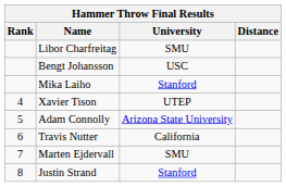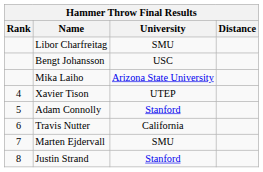 <table class="wikitable sortable" style="text-align:center">
 <tr>
 <th colspan="4">Hammer Throw Final Results</th>
 </tr>
 <tr>
 <th>Rank</th>
 <th>Name</th>
 <th>University</th>
 <th>Distance</th>
 </tr>
 <tr>
 <td></td>
 <td align=left>Libor Charfreitag</td>
 <td>SMU</td>
 <td></td>
 </tr>
 <tr>
 <td></td>
 <td align=left>Bengt Johansson</td>
 <td>USC</td>
 <td></td>
 </tr>
 <tr>
 <td></td>
 <td align=left>Mika Laiho</td>
-<td><a href='#'>Stanford</a></td>
+<td><a href='#'>Arizona State University</a></td>
 <td></td>
 </tr>
 <tr>
 <td>4</td>
 <td align=left>Xavier Tison</td>
 <td>UTEP</td>
 <td></td>
 </tr>
 <tr>
 <td>5</td>
 <td align=left>Adam Connolly</td>
-<td><a href='#'>Arizona State University</a></td>
+<td><a href='#'>Stanford</a></td>
 <td></td>
 </tr>
 <tr>
 <td>6</td>
 <td align=left>Travis Nutter</td>
 <td>California</td>
 <td></td>
 </tr>
 <tr>
 <td>7</td>
 <td align=left>Marten Ejdervall</td>
 <td>SMU</td>
 <td></td>
 </tr>
 <tr>
 <td>8</td>
 <td align=left>Justin Strand</td>
 <td><a href='#'>Stanford</a></td>
 <td></td>
 </tr>
 </table>
